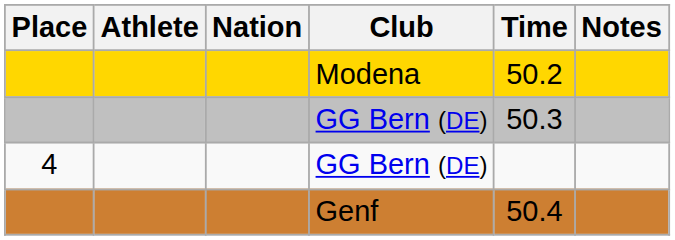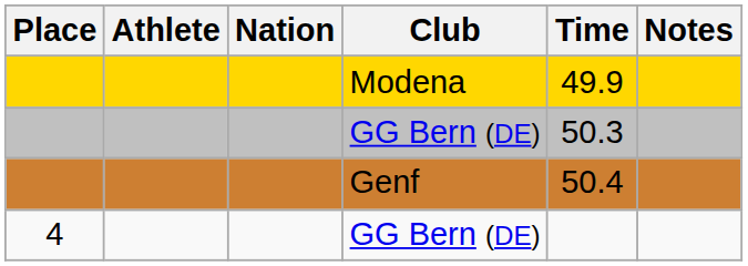 <table class="wikitable sortable">
 <tr>
 <th>Place</th>
 <th>Athlete</th>
 <th>Nation</th>
 <th>Club</th>
 <th>Time</th>
 <th>Notes</th>
 </tr>
 <tr style="background:gold;">
 <td align=center></td>
 <td></td>
 <td></td>
 <td>Modena</td>
-<td align=center>50.2 </td>
+<td align=center>49.9 </td>
 <td></td>
 </tr>
 <tr style="background:silver;">
 <td align=center></td>
 <td></td>
 <td></td>
 <td><a href='#'>GG Bern</a> <small>(<a href='#'>DE</a>)</small></td>
 <td align=center>50.3</td>
 <td></td>
 </tr>
+<tr style="background:#CD7F32;">
+<td align=center></td>
+<td></td>
+<td></td>
+<td>Genf</td>
+<td align=center>50.4</td>
+<td></td>
+</tr>
 <tr>
 <td align=center>4</td>
 <td></td>
 <td></td>
 <td><a href='#'>GG Bern</a> <small>(<a href='#'>DE</a>)</small></td>
 <td></td>
 <td></td>
 </tr>
-<tr style="background:#CD7F32;">
-<td align=center></td>
-<td></td>
-<td></td>
-<td>Genf</td>
-<td align=center>50.4</td>
-<td></td>
-</tr>
 </table>
